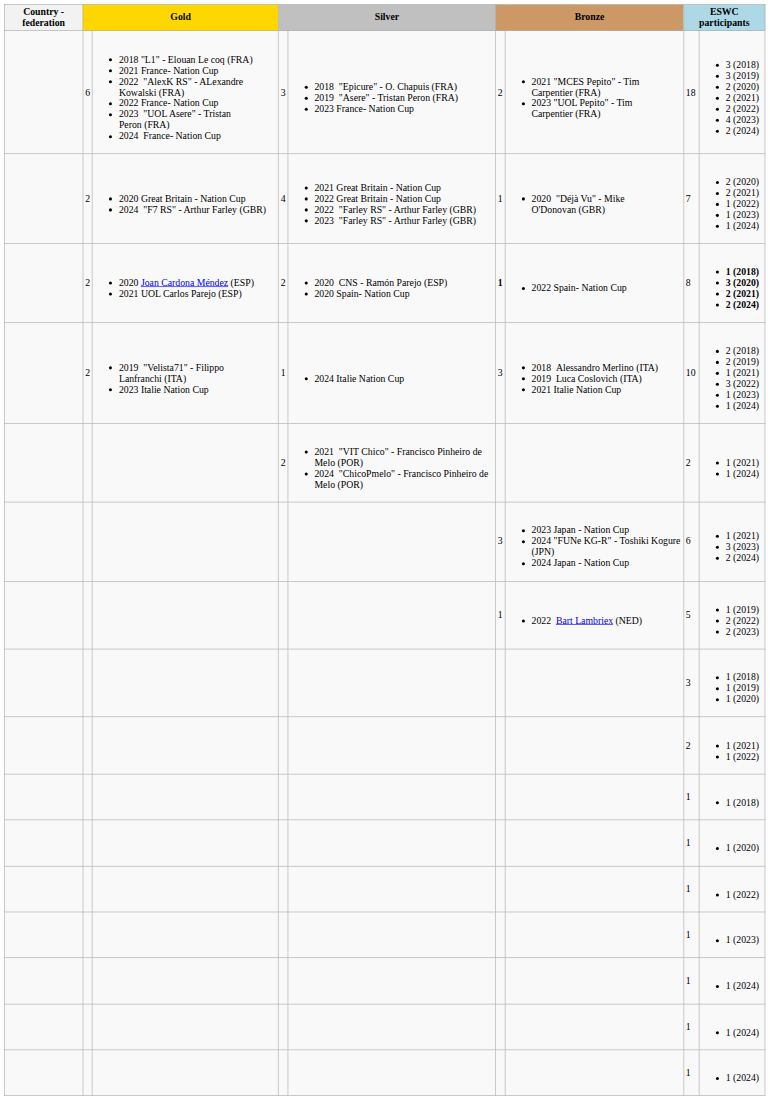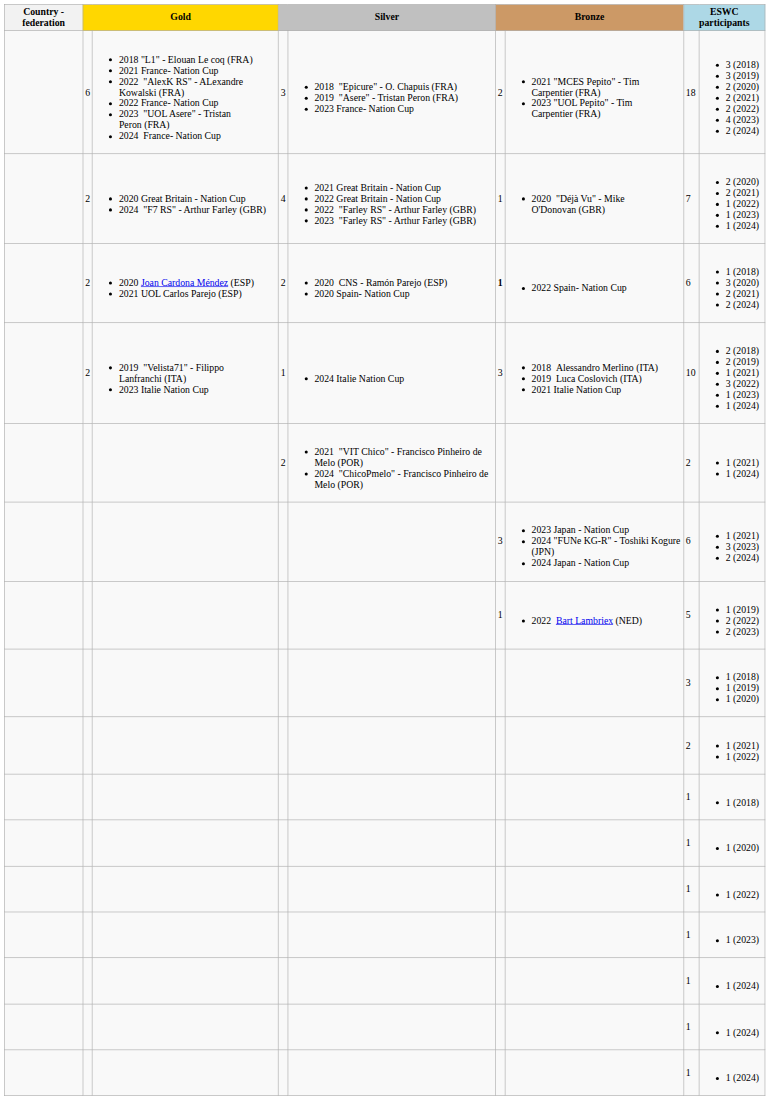 <table class="wikitable">
 <tr>
 <th>Country - federation</th>
 <th align="center" style="background-color:gold" colspan="2">Gold</th>
 <th align="center" style="background-color:silver" colspan="2">Silver</th>
 <th align="center" style="background-color:#c96" colspan="2">Bronze</th>
 <th align="center" style="background-color:lightblue" colspan="2">ESWC participants</th>
 </tr>
 <tr>
 <td></td>
 <td>6</td>
 <td><br><ul><li>2018 "L1" - Elouan Le coq (FRA)</li><li>2021 France- Nation Cup</li><li>2022  "AlexK RS" - ALexandre Kowalski (FRA)</li><li>2022 France- Nation Cup</li><li>2023  "UOL Asere" - Tristan Peron (FRA)</li><li>2024  France- Nation Cup</li></ul></td>
 <td>3</td>
 <td><br><ul><li>2018  "Epicure" - O. Chapuis (FRA)</li><li>2019  "Asere" - Tristan Peron (FRA)</li><li>2023 France- Nation Cup</li></ul></td>
 <td>2</td>
 <td><br><ul><li>2021 "MCES Pepito" - Tim Carpentier (FRA)</li><li>2023 "UOL Pepito" - Tim Carpentier (FRA)</li></ul></td>
 <td>18</td>
 <td><br><ul><li>3 (2018)</li><li>3 (2019)</li><li>2 (2020)</li><li>2 (2021)</li><li>2 (2022)</li><li>4 (2023)</li><li>2 (2024)</li></ul></td>
 </tr>
 <tr>
 <td></td>
 <td>2</td>
 <td><br><ul><li>2020 Great Britain - Nation Cup</li><li>2024  "F7 RS" - Arthur Farley (GBR)</li></ul></td>
 <td>4</td>
 <td><br><ul><li>2021 Great Britain - Nation Cup</li><li>2022 Great Britain - Nation Cup</li><li>2022  "Farley RS" - Arthur Farley (GBR)</li><li>2023  "Farley RS" - Arthur Farley (GBR)</li></ul></td>
 <td>1</td>
 <td><br><ul><li>2020  "Déjà Vu" - Mike O'Donovan (GBR)</li></ul></td>
 <td>7</td>
 <td><br><ul><li>2 (2020)</li><li>2 (2021)</li><li>1 (2022)</li><li>1 (2023)</li><li>1 (2024)</li></ul></td>
 </tr>
 <tr>
 <td></td>
 <td>2</td>
 <td><br><ul><li>2020 <a href='#'>Joan Cardona Méndez</a> (ESP)</li><li>2021 UOL Carlos Parejo (ESP)</li></ul></td>
 <td>2</td>
 <td><br><ul><li>2020  CNS - Ramón Parejo (ESP)</li><li>2020 Spain- Nation Cup</li></ul></td>
 <td><strong>1</strong></td>
 <td><br><ul><li>2022 Spain- Nation Cup</li></ul></td>
-<td>8</td>
-<td><strong><br><ul><li>1 (2018)</li><li>3 (2020)</li><li>2 (2021)</li><li>2 (2024)</li></ul></strong></td>
+<td>6</td>
+<td><br><ul><li>1 (2018)</li><li>3 (2020)</li><li>2 (2021)</li><li>2 (2024)</li></ul></td>
 </tr>
 <tr>
 <td></td>
 <td>2</td>
 <td><br><ul><li>2019  "Velista71" - Filippo Lanfranchi (ITA)</li><li>2023 Italie Nation Cup</li></ul></td>
 <td>1</td>
 <td><br><ul><li>2024 Italie Nation Cup</li></ul></td>
 <td>3</td>
 <td><br><ul><li>2018  Alessandro Merlino (ITA)</li><li>2019  Luca Coslovich (ITA)</li><li>2021 Italie Nation Cup</li></ul></td>
 <td>10</td>
 <td><br><ul><li>2 (2018)</li><li>2 (2019)</li><li>1 (2021)</li><li>3 (2022)</li><li>1 (2023)</li><li>1 (2024)</li></ul></td>
 </tr>
 <tr>
 <td></td>
 <td></td>
 <td></td>
 <td>2</td>
 <td><br><ul><li>2021  "VIT Chico" - Francisco Pinheiro de Melo (POR)</li><li>2024  "ChicoPmelo" - Francisco Pinheiro de Melo (POR)</li></ul></td>
 <td></td>
 <td></td>
 <td>2</td>
 <td><br><ul><li>1 (2021)</li><li>1 (2024)</li></ul></td>
 </tr>
 <tr>
 <td></td>
 <td></td>
 <td></td>
 <td></td>
 <td></td>
 <td>3</td>
 <td><br><ul><li>2023 Japan - Nation Cup</li><li>2024 "FUNe KG-R" - Toshiki Kogure (JPN)</li><li>2024 Japan - Nation Cup</li></ul></td>
 <td>6</td>
 <td><br><ul><li>1 (2021)</li><li>3 (2023)</li><li>2 (2024)</li></ul></td>
 </tr>
 <tr>
 <td></td>
 <td></td>
 <td></td>
 <td></td>
 <td></td>
 <td>1</td>
 <td><br><ul><li>2022  <a href='#'>Bart Lambriex</a> (NED)</li></ul></td>
 <td>5</td>
 <td><br><ul><li>1 (2019)</li><li>2 (2022)</li><li>2 (2023)</li></ul></td>
 </tr>
 <tr>
 <td></td>
 <td></td>
 <td></td>
 <td></td>
 <td></td>
 <td></td>
 <td></td>
 <td>3</td>
 <td><br><ul><li>1 (2018)</li><li>1 (2019)</li><li>1 (2020)</li></ul></td>
 </tr>
 <tr>
 <td></td>
 <td></td>
 <td></td>
 <td></td>
 <td></td>
 <td></td>
 <td></td>
 <td>2</td>
 <td><br><ul><li>1 (2021)</li><li>1 (2022)</li></ul></td>
 </tr>
 <tr>
 <td></td>
 <td></td>
 <td></td>
 <td></td>
 <td></td>
 <td></td>
 <td></td>
 <td>1</td>
 <td><br><ul><li>1 (2018)</li></ul></td>
 </tr>
 <tr>
 <td></td>
 <td></td>
 <td></td>
 <td></td>
 <td></td>
 <td></td>
 <td></td>
 <td>1</td>
 <td><br><ul><li>1 (2020)</li></ul></td>
 </tr>
 <tr>
 <td></td>
 <td></td>
 <td></td>
 <td></td>
 <td></td>
 <td></td>
 <td></td>
 <td>1</td>
 <td><br><ul><li>1 (2022)</li></ul></td>
 </tr>
 <tr>
 <td></td>
 <td></td>
 <td></td>
 <td></td>
 <td></td>
 <td></td>
 <td></td>
 <td>1</td>
 <td><br><ul><li>1 (2023)</li></ul></td>
 </tr>
 <tr>
 <td></td>
 <td></td>
 <td></td>
 <td></td>
 <td></td>
 <td></td>
 <td></td>
 <td>1</td>
 <td><br><ul><li>1 (2024)</li></ul></td>
 </tr>
 <tr>
 <td></td>
 <td></td>
 <td></td>
 <td></td>
 <td></td>
 <td></td>
 <td></td>
 <td>1</td>
 <td><br><ul><li>1 (2024)</li></ul></td>
 </tr>
 <tr>
 <td></td>
 <td></td>
 <td></td>
 <td></td>
 <td></td>
 <td></td>
 <td></td>
 <td>1</td>
 <td><br><ul><li>1 (2024)</li></ul></td>
 </tr>
 </table>
